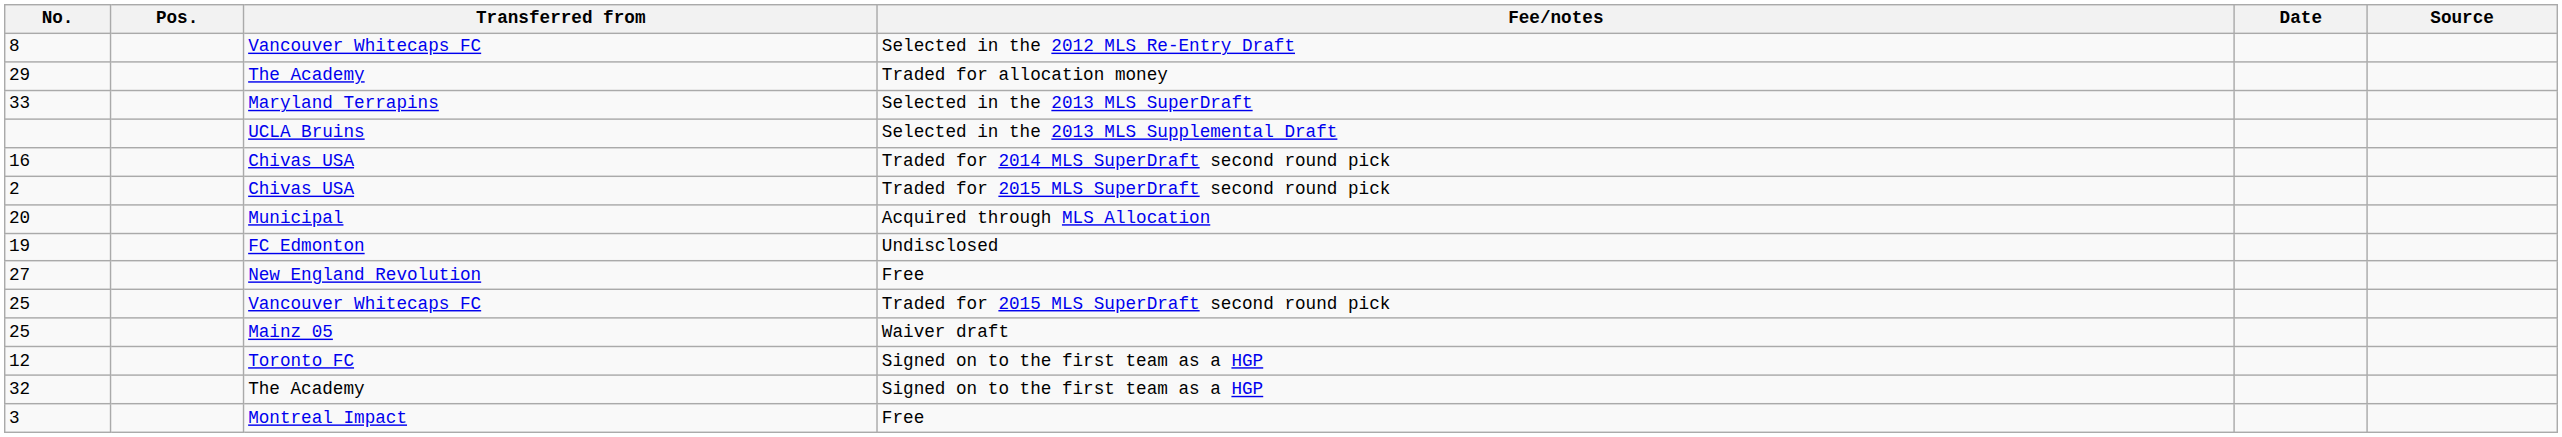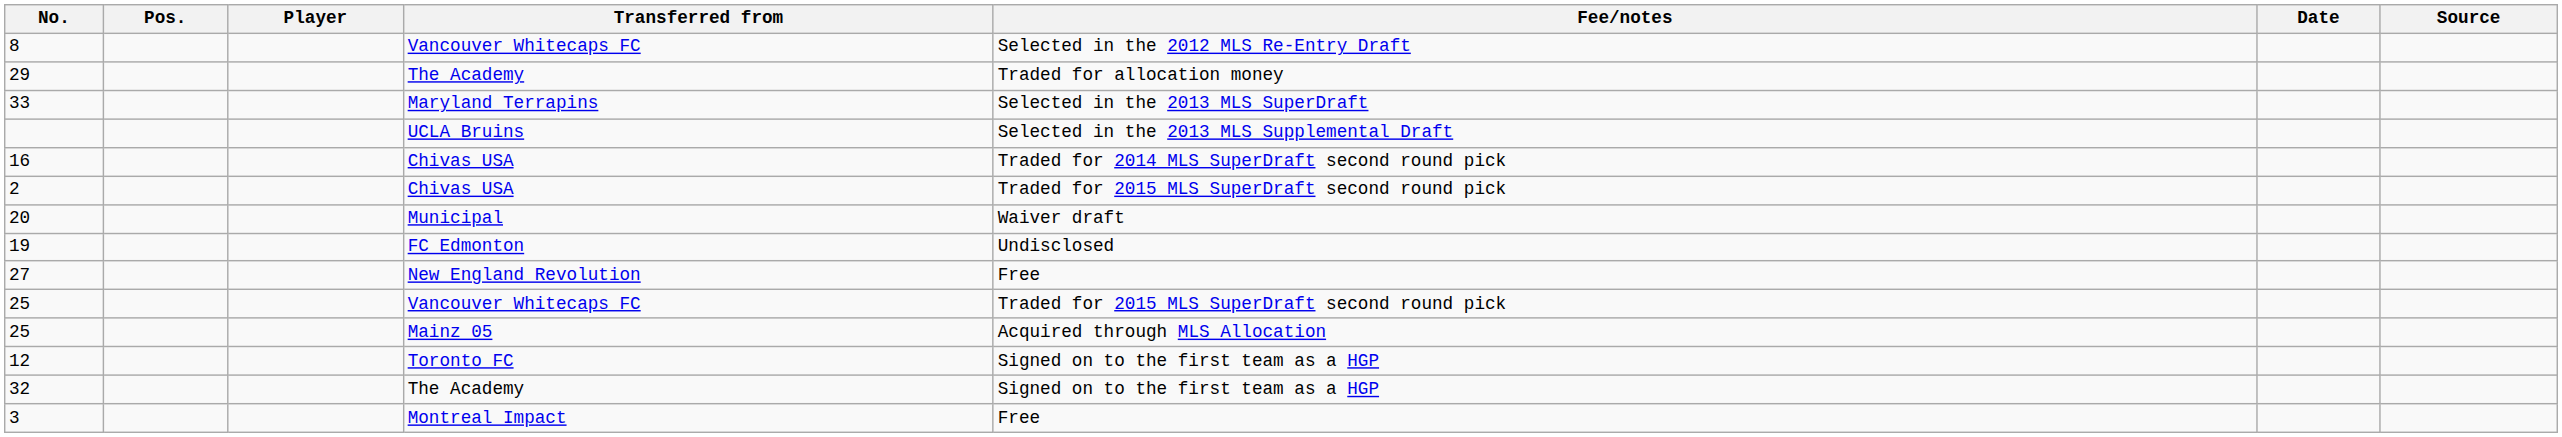 <table class="wikitable sortable" style="width:90%; text-align:center; font-size:95%; text-align:left;">
 <tr>
 <th><strong>No.</strong></th>
 <th><strong>Pos.</strong></th>
+<th><strong>Player</strong></th>
 <th><strong>Transferred from</strong></th>
 <th><strong>Fee/notes</strong></th>
 <th><strong>Date</strong></th>
 <th><strong>Source</strong></th>
 </tr>
 <tr>
 <td>8</td>
 <td align=center></td>
+<td></td>
 <td> <a href='#'>Vancouver Whitecaps FC</a></td>
 <td>Selected in the <a href='#'>2012 MLS Re-Entry Draft</a></td>
 <td></td>
 <td></td>
 </tr>
 <tr>
 <td>29</td>
 <td align=center></td>
+<td></td>
 <td><a href='#'>The Academy</a></td>
 <td>Traded for allocation money</td>
 <td></td>
 <td></td>
 </tr>
 <tr>
 <td>33</td>
 <td align=center></td>
+<td></td>
 <td> <a href='#'>Maryland Terrapins</a></td>
 <td>Selected in the <a href='#'>2013 MLS SuperDraft</a></td>
 <td></td>
 <td></td>
 </tr>
 <tr>
 <td></td>
 <td align=center></td>
+<td></td>
 <td> <a href='#'>UCLA Bruins</a></td>
 <td>Selected in the <a href='#'>2013 MLS Supplemental Draft</a></td>
 <td></td>
 <td></td>
 </tr>
 <tr>
 <td>16</td>
 <td align=center></td>
+<td></td>
 <td> <a href='#'>Chivas USA</a></td>
 <td>Traded for <a href='#'>2014 MLS SuperDraft</a> second round pick</td>
 <td></td>
 <td></td>
 </tr>
 <tr>
 <td>2</td>
 <td align=center></td>
+<td></td>
 <td> <a href='#'>Chivas USA</a></td>
 <td>Traded for <a href='#'>2015 MLS SuperDraft</a> second round pick</td>
 <td></td>
 <td></td>
 </tr>
 <tr>
 <td>20</td>
 <td align=center></td>
+<td></td>
 <td> <a href='#'>Municipal</a></td>
-<td>Acquired through <a href='#'>MLS Allocation</a></td>
+<td>Waiver draft</td>
 <td></td>
 <td></td>
 </tr>
 <tr>
 <td>19</td>
 <td align=center></td>
+<td></td>
 <td> <a href='#'>FC Edmonton</a></td>
 <td>Undisclosed</td>
 <td></td>
 <td></td>
 </tr>
 <tr>
 <td>27</td>
 <td align=center></td>
+<td></td>
 <td> <a href='#'>New England Revolution</a></td>
 <td>Free</td>
 <td></td>
 <td></td>
 </tr>
 <tr>
 <td>25</td>
 <td align=center></td>
+<td></td>
 <td> <a href='#'>Vancouver Whitecaps FC</a></td>
 <td>Traded for <a href='#'>2015 MLS SuperDraft</a> second round pick</td>
 <td></td>
 <td></td>
 </tr>
 <tr>
 <td>25</td>
 <td align=center></td>
+<td></td>
 <td> <a href='#'>Mainz 05</a></td>
-<td>Waiver draft</td>
+<td>Acquired through <a href='#'>MLS Allocation</a></td>
 <td></td>
 <td></td>
 </tr>
 <tr>
 <td>12</td>
 <td align=center></td>
+<td></td>
 <td> <a href='#'>Toronto FC</a></td>
 <td>Signed on to the first team as a <a href='#'>HGP</a></td>
 <td></td>
 <td></td>
 </tr>
 <tr>
 <td>32</td>
 <td align=center></td>
+<td></td>
 <td> The Academy</td>
 <td>Signed on to the first team as a <a href='#'>HGP</a></td>
 <td></td>
 <td></td>
 </tr>
 <tr>
 <td>3</td>
 <td align=center></td>
+<td></td>
 <td> <a href='#'>Montreal Impact</a></td>
 <td>Free</td>
 <td></td>
 <td></td>
 </tr>
 </table>
